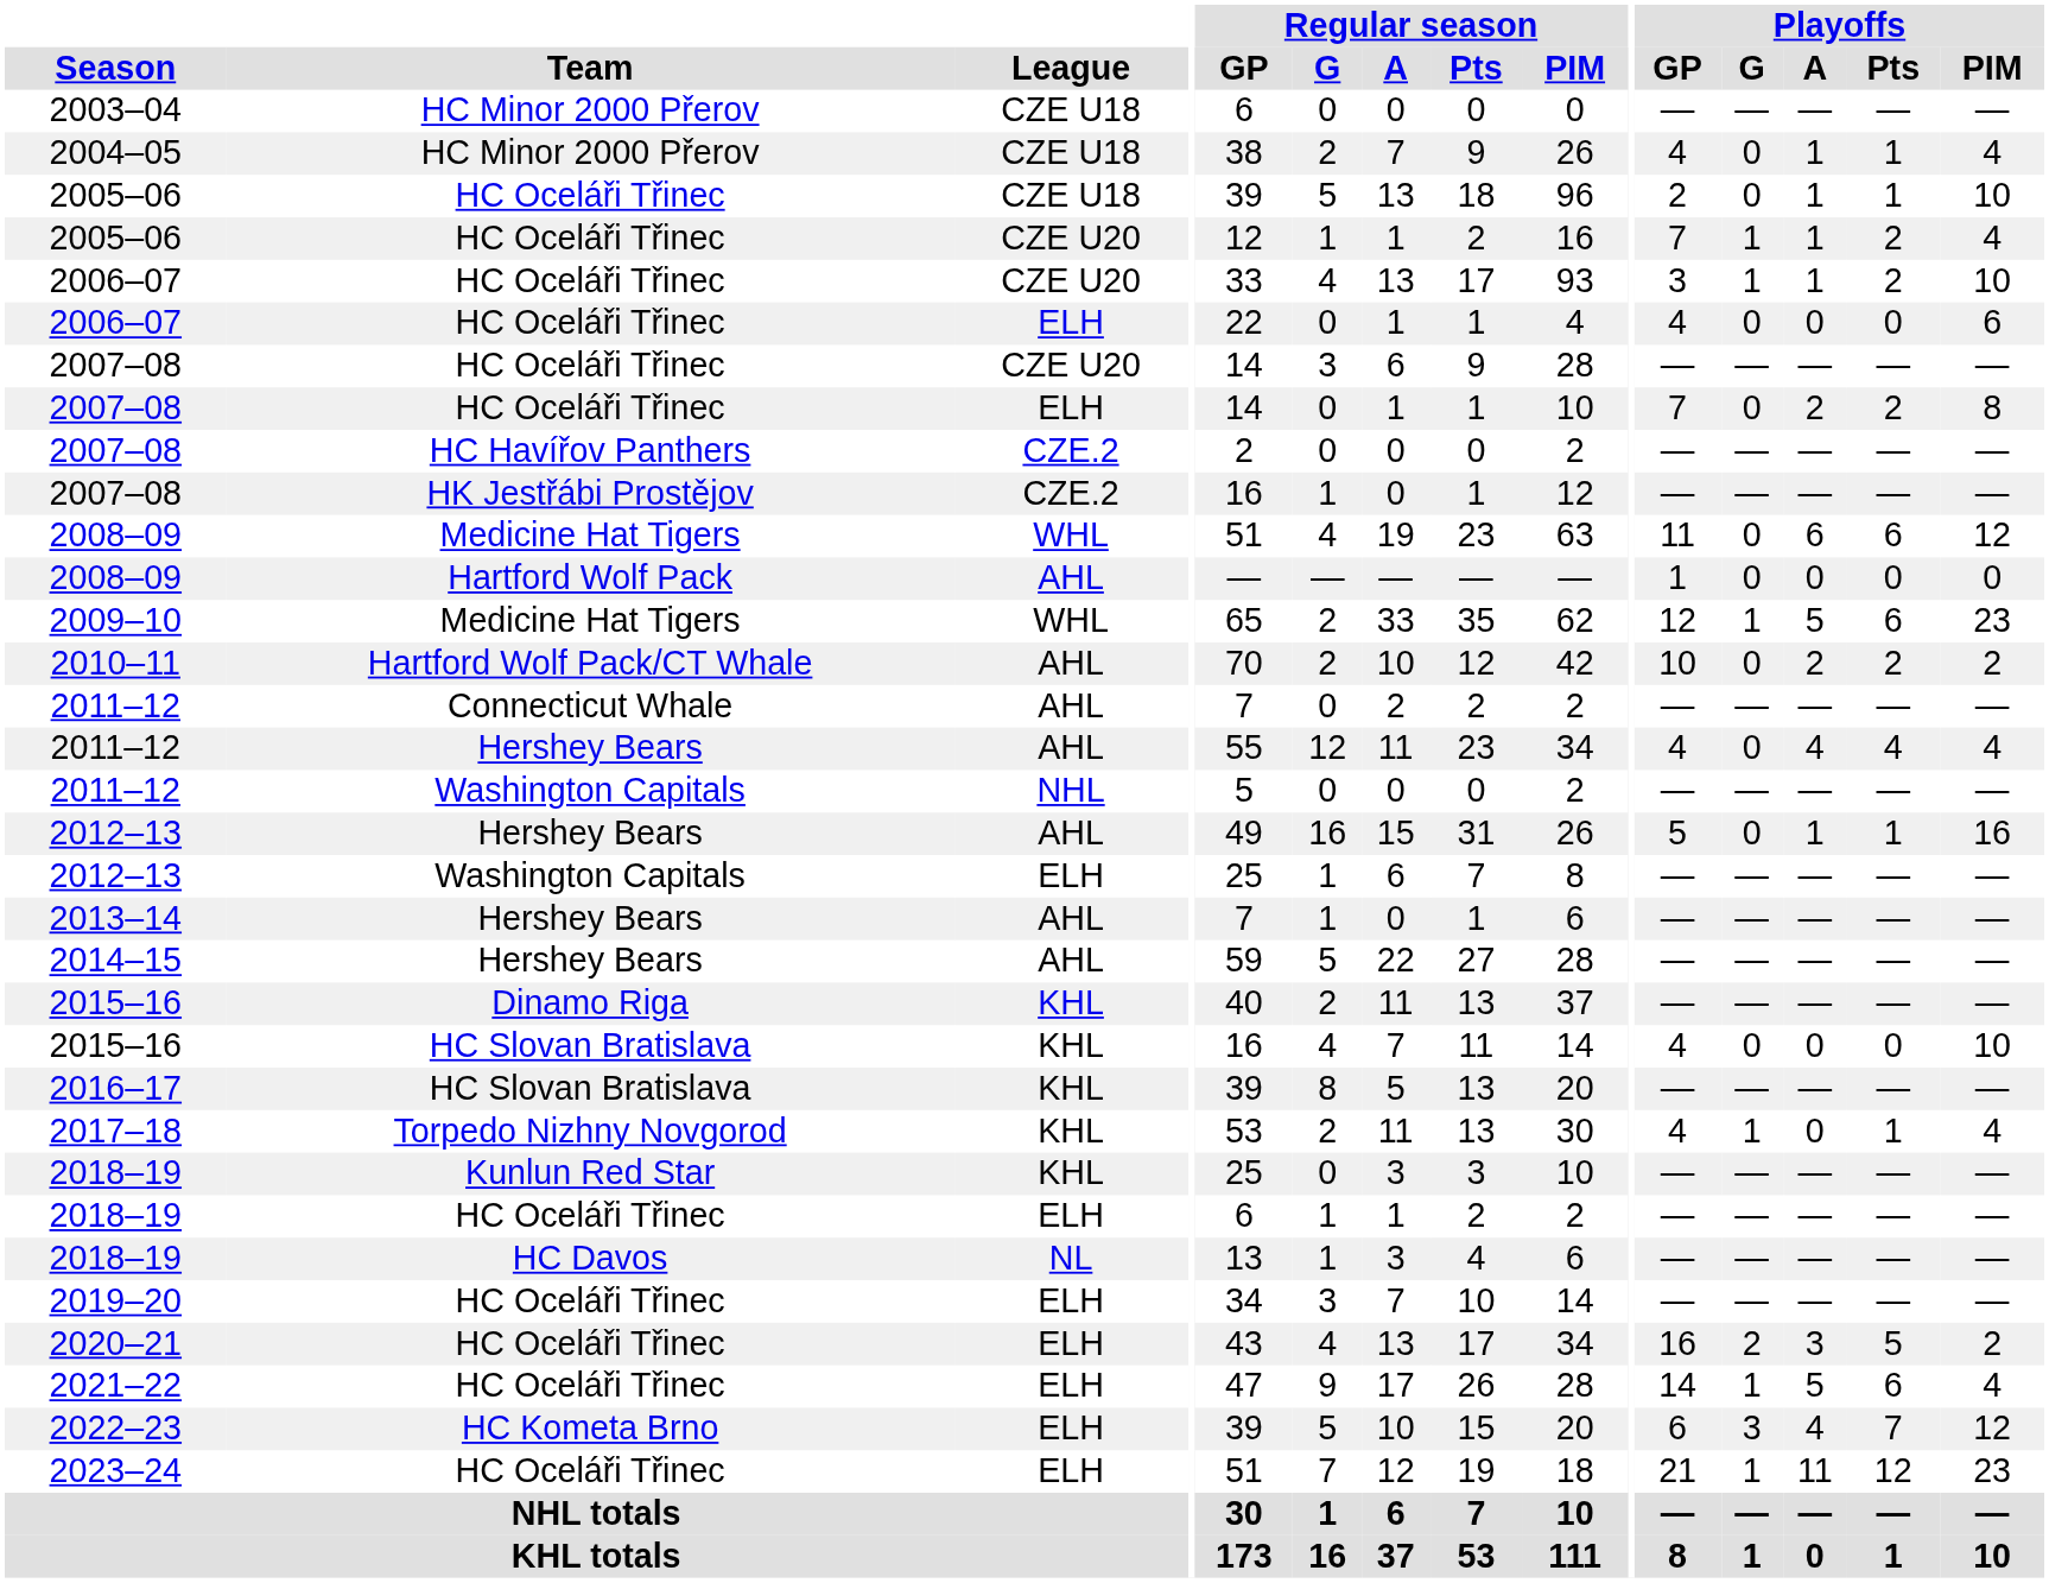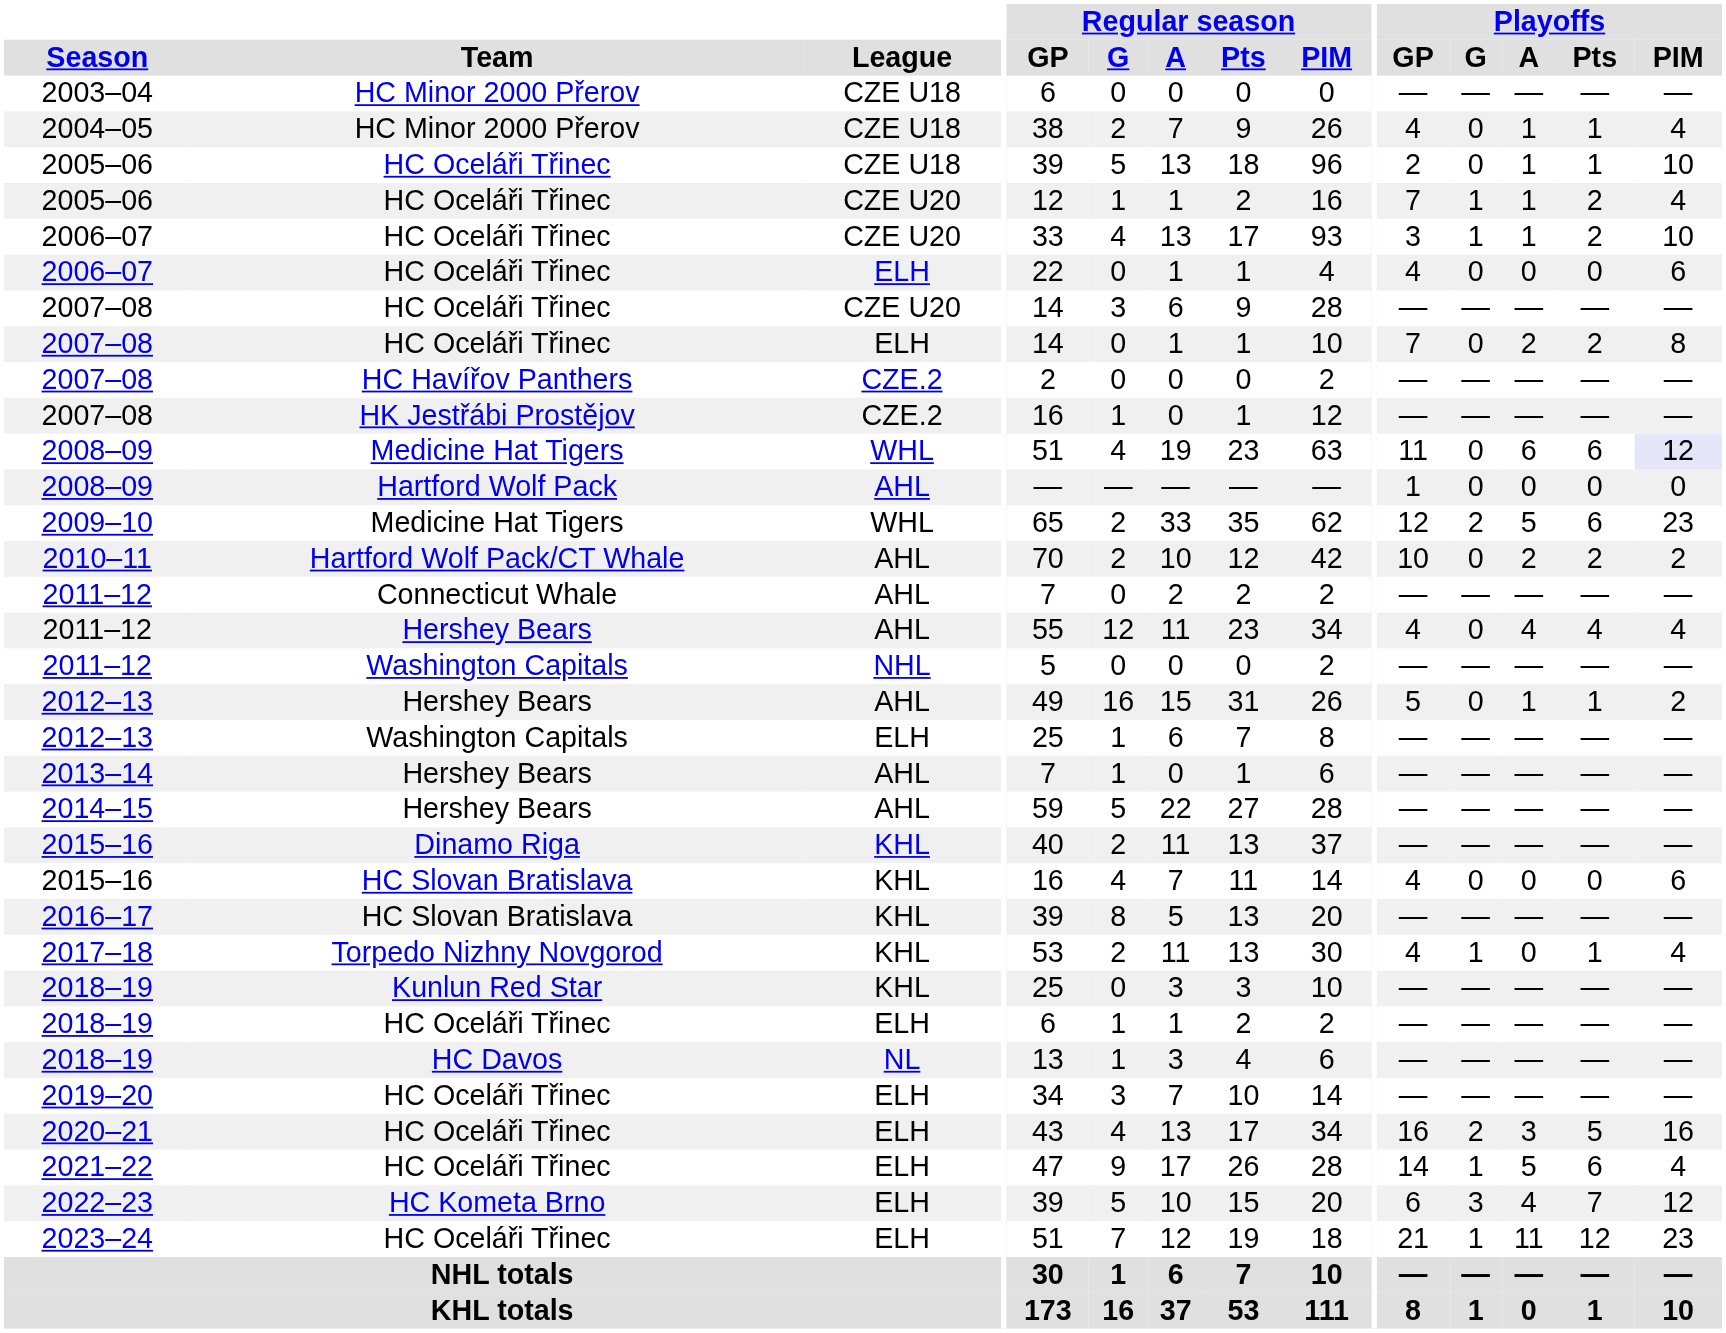 <table border="0" cellpadding="1" cellspacing="0" style="text-align:center; width:60em">
 <tr bgcolor="#e0e0e0">
 <th colspan="3" bgcolor="#ffffff"></th>
 <th rowspan="99" bgcolor="#ffffff"></th>
 <th colspan="5"><a href='#'>Regular season</a></th>
 <th rowspan="99" bgcolor="#ffffff"></th>
 <th colspan="5"><a href='#'>Playoffs</a></th>
 </tr>
 <tr bgcolor="#e0e0e0">
 <th><a href='#'>Season</a></th>
 <th>Team</th>
 <th>League</th>
 <th>GP</th>
 <th><a href='#'>G</a></th>
 <th><a href='#'>A</a></th>
 <th><a href='#'>Pts</a></th>
 <th><a href='#'>PIM</a></th>
 <th>GP</th>
 <th>G</th>
 <th>A</th>
 <th>Pts</th>
 <th>PIM</th>
 </tr>
 <tr>
 <td>2003–04</td>
 <td><a href='#'>HC Minor 2000 Přerov</a></td>
 <td>CZE U18</td>
 <td>6</td>
 <td>0</td>
 <td>0</td>
 <td>0</td>
 <td>0</td>
 <td>—</td>
 <td>—</td>
 <td>—</td>
 <td>—</td>
 <td>—</td>
 </tr>
 <tr style="background:#f0f0f0;">
 <td>2004–05</td>
 <td>HC Minor 2000 Přerov</td>
 <td>CZE U18</td>
 <td>38</td>
 <td>2</td>
 <td>7</td>
 <td>9</td>
 <td>26</td>
 <td>4</td>
 <td>0</td>
 <td>1</td>
 <td>1</td>
 <td>4</td>
 </tr>
 <tr>
 <td>2005–06</td>
 <td><a href='#'>HC Oceláři Třinec</a></td>
 <td>CZE U18</td>
 <td>39</td>
 <td>5</td>
 <td>13</td>
 <td>18</td>
 <td>96</td>
 <td>2</td>
 <td>0</td>
 <td>1</td>
 <td>1</td>
 <td>10</td>
 </tr>
 <tr style="background:#f0f0f0;">
 <td>2005–06</td>
 <td>HC Oceláři Třinec</td>
 <td>CZE U20</td>
 <td>12</td>
 <td>1</td>
 <td>1</td>
 <td>2</td>
 <td>16</td>
 <td>7</td>
 <td>1</td>
 <td>1</td>
 <td>2</td>
 <td>4</td>
 </tr>
 <tr>
 <td>2006–07</td>
 <td>HC Oceláři Třinec</td>
 <td>CZE U20</td>
 <td>33</td>
 <td>4</td>
 <td>13</td>
 <td>17</td>
 <td>93</td>
 <td>3</td>
 <td>1</td>
 <td>1</td>
 <td>2</td>
 <td>10</td>
 </tr>
 <tr style="background:#f0f0f0;">
 <td><a href='#'>2006–07</a></td>
 <td>HC Oceláři Třinec</td>
 <td><a href='#'>ELH</a></td>
 <td>22</td>
 <td>0</td>
 <td>1</td>
 <td>1</td>
 <td>4</td>
 <td>4</td>
 <td>0</td>
 <td>0</td>
 <td>0</td>
 <td>6</td>
 </tr>
 <tr>
 <td>2007–08</td>
 <td>HC Oceláři Třinec</td>
 <td>CZE U20</td>
 <td>14</td>
 <td>3</td>
 <td>6</td>
 <td>9</td>
 <td>28</td>
 <td>—</td>
 <td>—</td>
 <td>—</td>
 <td>—</td>
 <td>—</td>
 </tr>
 <tr style="background:#f0f0f0;">
 <td><a href='#'>2007–08</a></td>
 <td>HC Oceláři Třinec</td>
 <td>ELH</td>
 <td>14</td>
 <td>0</td>
 <td>1</td>
 <td>1</td>
 <td>10</td>
 <td>7</td>
 <td>0</td>
 <td>2</td>
 <td>2</td>
 <td>8</td>
 </tr>
 <tr>
 <td><a href='#'>2007–08</a></td>
 <td><a href='#'>HC Havířov Panthers</a></td>
 <td><a href='#'>CZE.2</a></td>
 <td>2</td>
 <td>0</td>
 <td>0</td>
 <td>0</td>
 <td>2</td>
 <td>—</td>
 <td>—</td>
 <td>—</td>
 <td>—</td>
 <td>—</td>
 </tr>
 <tr style="background:#f0f0f0;">
 <td>2007–08</td>
 <td><a href='#'>HK Jestřábi Prostějov</a></td>
 <td>CZE.2</td>
 <td>16</td>
 <td>1</td>
 <td>0</td>
 <td>1</td>
 <td>12</td>
 <td>—</td>
 <td>—</td>
 <td>—</td>
 <td>—</td>
 <td>—</td>
 </tr>
 <tr>
 <td><a href='#'>2008–09</a></td>
 <td><a href='#'>Medicine Hat Tigers</a></td>
 <td><a href='#'>WHL</a></td>
 <td>51</td>
 <td>4</td>
 <td>19</td>
 <td>23</td>
 <td>63</td>
 <td>11</td>
 <td>0</td>
 <td>6</td>
 <td>6</td>
-<td>12</td>
+<td style="background: lavender;">12</td>
 </tr>
 <tr style="background:#f0f0f0;">
 <td><a href='#'>2008–09</a></td>
 <td><a href='#'>Hartford Wolf Pack</a></td>
 <td><a href='#'>AHL</a></td>
 <td>—</td>
 <td>—</td>
 <td>—</td>
 <td>—</td>
 <td>—</td>
 <td>1</td>
 <td>0</td>
 <td>0</td>
 <td>0</td>
 <td>0</td>
 </tr>
 <tr>
 <td><a href='#'>2009–10</a></td>
 <td>Medicine Hat Tigers</td>
 <td>WHL</td>
 <td>65</td>
 <td>2</td>
 <td>33</td>
 <td>35</td>
 <td>62</td>
 <td>12</td>
-<td>1</td>
+<td>2</td>
 <td>5</td>
 <td>6</td>
 <td>23</td>
 </tr>
 <tr style="background:#f0f0f0;">
 <td><a href='#'>2010–11</a></td>
 <td><a href='#'>Hartford Wolf Pack/CT Whale</a></td>
 <td>AHL</td>
 <td>70</td>
 <td>2</td>
 <td>10</td>
 <td>12</td>
 <td>42</td>
 <td>10</td>
 <td>0</td>
 <td>2</td>
 <td>2</td>
 <td>2</td>
 </tr>
 <tr>
 <td><a href='#'>2011–12</a></td>
 <td>Connecticut Whale</td>
 <td>AHL</td>
 <td>7</td>
 <td>0</td>
 <td>2</td>
 <td>2</td>
 <td>2</td>
 <td>—</td>
 <td>—</td>
 <td>—</td>
 <td>—</td>
 <td>—</td>
 </tr>
 <tr style="background:#f0f0f0;">
 <td>2011–12</td>
 <td><a href='#'>Hershey Bears</a></td>
 <td>AHL</td>
 <td>55</td>
 <td>12</td>
 <td>11</td>
 <td>23</td>
 <td>34</td>
 <td>4</td>
 <td>0</td>
 <td>4</td>
 <td>4</td>
 <td>4</td>
 </tr>
 <tr>
 <td><a href='#'>2011–12</a></td>
 <td><a href='#'>Washington Capitals</a></td>
 <td><a href='#'>NHL</a></td>
 <td>5</td>
 <td>0</td>
 <td>0</td>
 <td>0</td>
 <td>2</td>
 <td>—</td>
 <td>—</td>
 <td>—</td>
 <td>—</td>
 <td>—</td>
 </tr>
 <tr style="background:#f0f0f0;">
 <td><a href='#'>2012–13</a></td>
 <td>Hershey Bears</td>
 <td>AHL</td>
 <td>49</td>
 <td>16</td>
 <td>15</td>
 <td>31</td>
 <td>26</td>
 <td>5</td>
 <td>0</td>
 <td>1</td>
 <td>1</td>
-<td>16</td>
+<td>2</td>
 </tr>
 <tr>
 <td><a href='#'>2012–13</a></td>
 <td>Washington Capitals</td>
 <td>ELH</td>
 <td>25</td>
 <td>1</td>
 <td>6</td>
 <td>7</td>
 <td>8</td>
 <td>—</td>
 <td>—</td>
 <td>—</td>
 <td>—</td>
 <td>—</td>
 </tr>
 <tr style="background:#f0f0f0;">
 <td><a href='#'>2013–14</a></td>
 <td>Hershey Bears</td>
 <td>AHL</td>
 <td>7</td>
 <td>1</td>
 <td>0</td>
 <td>1</td>
 <td>6</td>
 <td>—</td>
 <td>—</td>
 <td>—</td>
 <td>—</td>
 <td>—</td>
 </tr>
 <tr>
 <td><a href='#'>2014–15</a></td>
 <td>Hershey Bears</td>
 <td>AHL</td>
 <td>59</td>
 <td>5</td>
 <td>22</td>
 <td>27</td>
 <td>28</td>
 <td>—</td>
 <td>—</td>
 <td>—</td>
 <td>—</td>
 <td>—</td>
 </tr>
 <tr style="background:#f0f0f0;">
 <td><a href='#'>2015–16</a></td>
 <td><a href='#'>Dinamo Riga</a></td>
 <td><a href='#'>KHL</a></td>
 <td>40</td>
 <td>2</td>
 <td>11</td>
 <td>13</td>
 <td>37</td>
 <td>—</td>
 <td>—</td>
 <td>—</td>
 <td>—</td>
 <td>—</td>
 </tr>
 <tr>
 <td>2015–16</td>
 <td><a href='#'>HC Slovan Bratislava</a></td>
 <td>KHL</td>
 <td>16</td>
 <td>4</td>
 <td>7</td>
 <td>11</td>
 <td>14</td>
 <td>4</td>
 <td>0</td>
 <td>0</td>
 <td>0</td>
-<td>10</td>
+<td>6</td>
 </tr>
 <tr style="background:#f0f0f0;">
 <td><a href='#'>2016–17</a></td>
 <td>HC Slovan Bratislava</td>
 <td>KHL</td>
 <td>39</td>
 <td>8</td>
 <td>5</td>
 <td>13</td>
 <td>20</td>
 <td>—</td>
 <td>—</td>
 <td>—</td>
 <td>—</td>
 <td>—</td>
 </tr>
 <tr>
 <td><a href='#'>2017–18</a></td>
 <td><a href='#'>Torpedo Nizhny Novgorod</a></td>
 <td>KHL</td>
 <td>53</td>
 <td>2</td>
 <td>11</td>
 <td>13</td>
 <td>30</td>
 <td>4</td>
 <td>1</td>
 <td>0</td>
 <td>1</td>
 <td>4</td>
 </tr>
 <tr style="background:#f0f0f0;">
 <td><a href='#'>2018–19</a></td>
 <td><a href='#'>Kunlun Red Star</a></td>
 <td>KHL</td>
 <td>25</td>
 <td>0</td>
 <td>3</td>
 <td>3</td>
 <td>10</td>
 <td>—</td>
 <td>—</td>
 <td>—</td>
 <td>—</td>
 <td>—</td>
 </tr>
 <tr>
 <td><a href='#'>2018–19</a></td>
 <td>HC Oceláři Třinec</td>
 <td>ELH</td>
 <td>6</td>
 <td>1</td>
 <td>1</td>
 <td>2</td>
 <td>2</td>
 <td>—</td>
 <td>—</td>
 <td>—</td>
 <td>—</td>
 <td>—</td>
 </tr>
 <tr style="background:#f0f0f0;">
 <td><a href='#'>2018–19</a></td>
 <td><a href='#'>HC Davos</a></td>
 <td><a href='#'>NL</a></td>
 <td>13</td>
 <td>1</td>
 <td>3</td>
 <td>4</td>
 <td>6</td>
 <td>—</td>
 <td>—</td>
 <td>—</td>
 <td>—</td>
 <td>—</td>
 </tr>
 <tr>
 <td><a href='#'>2019–20</a></td>
 <td>HC Oceláři Třinec</td>
 <td>ELH</td>
 <td>34</td>
 <td>3</td>
 <td>7</td>
 <td>10</td>
 <td>14</td>
 <td>—</td>
 <td>—</td>
 <td>—</td>
 <td>—</td>
 <td>—</td>
 </tr>
 <tr style="background:#f0f0f0;">
 <td><a href='#'>2020–21</a></td>
 <td>HC Oceláři Třinec</td>
 <td>ELH</td>
 <td>43</td>
 <td>4</td>
 <td>13</td>
 <td>17</td>
 <td>34</td>
 <td>16</td>
 <td>2</td>
 <td>3</td>
 <td>5</td>
-<td>2</td>
+<td>16</td>
 </tr>
 <tr>
 <td><a href='#'>2021–22</a></td>
 <td>HC Oceláři Třinec</td>
 <td>ELH</td>
 <td>47</td>
 <td>9</td>
 <td>17</td>
 <td>26</td>
 <td>28</td>
 <td>14</td>
 <td>1</td>
 <td>5</td>
 <td>6</td>
 <td>4</td>
 </tr>
 <tr style="background:#f0f0f0;">
 <td><a href='#'>2022–23</a></td>
 <td><a href='#'>HC Kometa Brno</a></td>
 <td>ELH</td>
 <td>39</td>
 <td>5</td>
 <td>10</td>
 <td>15</td>
 <td>20</td>
 <td>6</td>
 <td>3</td>
 <td>4</td>
 <td>7</td>
 <td>12</td>
 </tr>
 <tr>
 <td><a href='#'>2023–24</a></td>
 <td>HC Oceláři Třinec</td>
 <td>ELH</td>
 <td>51</td>
 <td>7</td>
 <td>12</td>
 <td>19</td>
 <td>18</td>
 <td>21</td>
 <td>1</td>
 <td>11</td>
 <td>12</td>
 <td>23</td>
 </tr>
 <tr bgcolor="#e0e0e0">
 <th colspan="3">NHL totals</th>
 <th>30</th>
 <th>1</th>
 <th>6</th>
 <th>7</th>
 <th>10</th>
 <th>—</th>
 <th>—</th>
 <th>—</th>
 <th>—</th>
 <th>—</th>
 </tr>
 <tr bgcolor="#e0e0e0">
 <th colspan="3">KHL totals</th>
 <th>173</th>
 <th>16</th>
 <th>37</th>
 <th>53</th>
 <th>111</th>
 <th>8</th>
 <th>1</th>
 <th>0</th>
 <th>1</th>
 <th>10</th>
 </tr>
 </table>
